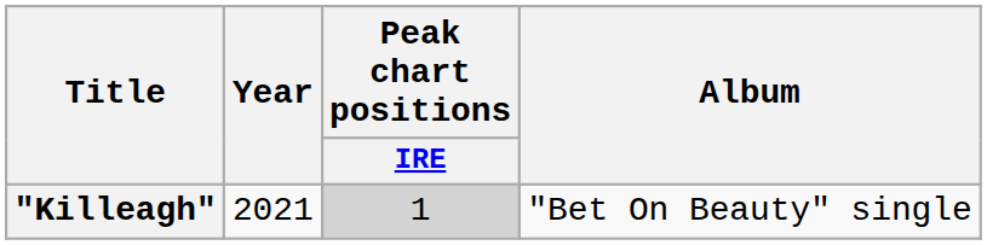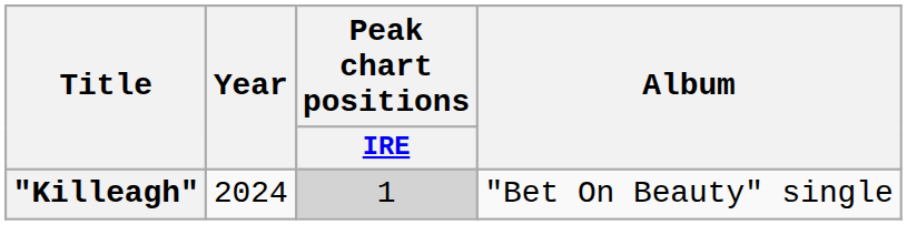 <table class="wikitable plainrowheaders" style="text-align:center;">
 <tr>
 <th scope="col" rowspan="2">Title</th>
 <th scope="col" rowspan="2">Year</th>
 <th scope="col" colspan="1">Peak chart positions</th>
 <th scope="col" rowspan="2">Album</th>
 </tr>
 <tr>
 <th scope="col" style="width:3em;font-size:85%"><a href='#'>IRE</a><br></th>
 </tr>
 <tr>
 <th scope="row">"Killeagh"</th>
-<td>2021</td>
+<td>2024</td>
 <td style="background: lightgrey;">1</td>
 <td>"Bet On Beauty" single</td>
 </tr>
 </table>
